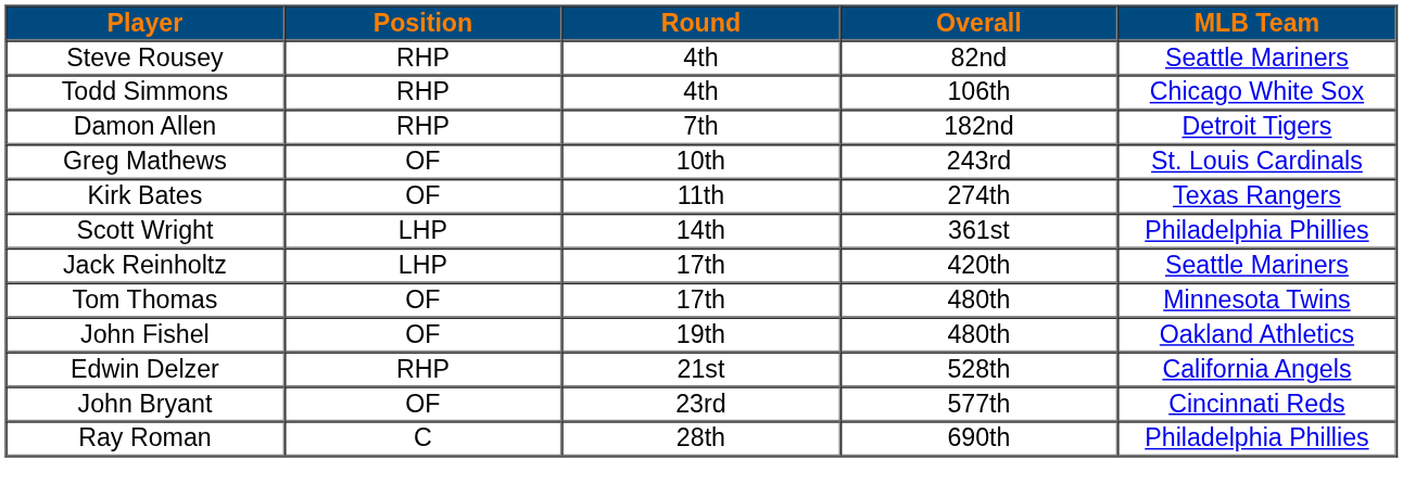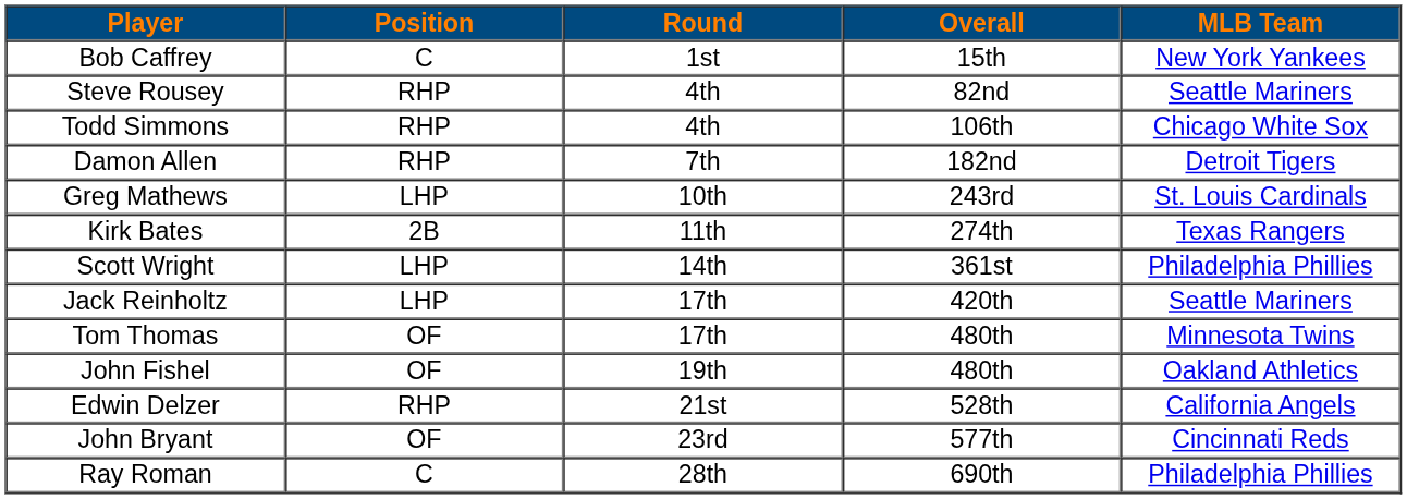 <table cellpadding="1" border="1" cellspacing="0" style="width:70%;">
 <tr>
 <th style="background:#004a80; width:20%;color:#ff7f00;">Player</th>
 <th style="background:#004a80; width:20%;color:#ff7f00;">Position</th>
 <th style="background:#004a80; width:20%;color:#ff7f00;">Round</th>
 <th style="background:#004a80; width:20%;color:#ff7f00;">Overall</th>
 <th style="background:#004a80; width:20%;color:#ff7f00;">MLB Team</th>
+</tr>
+<tr style="text-align:center;">
+<td>Bob Caffrey</td>
+<td>C</td>
+<td>1st</td>
+<td>15th</td>
+<td><a href='#'>New York Yankees</a></td>
 </tr>
 <tr style="text-align:center;">
 <td>Steve Rousey</td>
 <td>RHP</td>
 <td>4th</td>
 <td>82nd</td>
 <td><a href='#'>Seattle Mariners</a></td>
 </tr>
 <tr style="text-align:center;">
 <td>Todd Simmons</td>
 <td>RHP</td>
 <td>4th</td>
 <td>106th</td>
 <td><a href='#'>Chicago White Sox</a></td>
 </tr>
 <tr style="text-align:center;">
 <td>Damon Allen</td>
 <td>RHP</td>
 <td>7th</td>
 <td>182nd</td>
 <td><a href='#'>Detroit Tigers</a></td>
 </tr>
 <tr style="text-align:center;">
 <td>Greg Mathews</td>
-<td>OF</td>
+<td>LHP</td>
 <td>10th</td>
 <td>243rd</td>
 <td><a href='#'>St. Louis Cardinals</a></td>
 </tr>
 <tr style="text-align:center;">
 <td>Kirk Bates</td>
-<td>OF</td>
+<td>2B</td>
 <td>11th</td>
 <td>274th</td>
 <td><a href='#'>Texas Rangers</a></td>
 </tr>
 <tr style="text-align:center;">
 <td>Scott Wright</td>
 <td>LHP</td>
 <td>14th</td>
 <td>361st</td>
 <td><a href='#'>Philadelphia Phillies</a></td>
 </tr>
 <tr style="text-align:center;">
 <td>Jack Reinholtz</td>
 <td>LHP</td>
 <td>17th</td>
 <td>420th</td>
 <td><a href='#'>Seattle Mariners</a></td>
 </tr>
 <tr style="text-align:center;">
 <td>Tom Thomas</td>
 <td>OF</td>
 <td>17th</td>
 <td>480th</td>
 <td><a href='#'>Minnesota Twins</a></td>
 </tr>
 <tr style="text-align:center;">
 <td>John Fishel</td>
 <td>OF</td>
 <td>19th</td>
 <td>480th</td>
 <td><a href='#'>Oakland Athletics</a></td>
 </tr>
 <tr style="text-align:center;">
 <td>Edwin Delzer</td>
 <td>RHP</td>
 <td>21st</td>
 <td>528th</td>
 <td><a href='#'>California Angels</a></td>
 </tr>
 <tr style="text-align:center;">
 <td>John Bryant</td>
 <td>OF</td>
 <td>23rd</td>
 <td>577th</td>
 <td><a href='#'>Cincinnati Reds</a></td>
 </tr>
 <tr style="text-align:center;">
 <td>Ray Roman</td>
 <td>C</td>
 <td>28th</td>
 <td>690th</td>
 <td><a href='#'>Philadelphia Phillies</a></td>
 </tr>
 </table>
